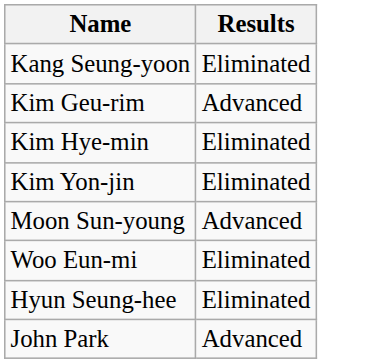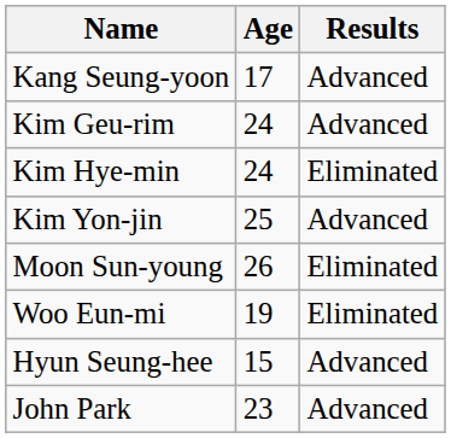 <table class="wikitable">
 <tr>
 <th>Name</th>
+<th>Age</th>
 <th>Results</th>
 </tr>
 <tr>
 <td>Kang Seung-yoon</td>
-<td>Eliminated</td>
+<td>17</td>
+<td>Advanced</td>
 </tr>
 <tr>
 <td>Kim Geu-rim</td>
+<td>24</td>
 <td>Advanced</td>
 </tr>
 <tr>
 <td>Kim Hye-min</td>
+<td>24</td>
 <td>Eliminated</td>
 </tr>
 <tr>
 <td>Kim Yon-jin</td>
+<td>25</td>
+<td>Advanced</td>
+</tr>
+<tr>
+<td>Moon Sun-young</td>
+<td>26</td>
 <td>Eliminated</td>
 </tr>
 <tr>
-<td>Moon Sun-young</td>
-<td>Advanced</td>
-</tr>
-<tr>
 <td>Woo Eun-mi</td>
+<td>19</td>
 <td>Eliminated</td>
 </tr>
 <tr>
 <td>Hyun Seung-hee</td>
-<td>Eliminated</td>
+<td>15</td>
+<td>Advanced</td>
 </tr>
 <tr>
 <td>John Park</td>
+<td>23</td>
 <td>Advanced</td>
 </tr>
 </table>
